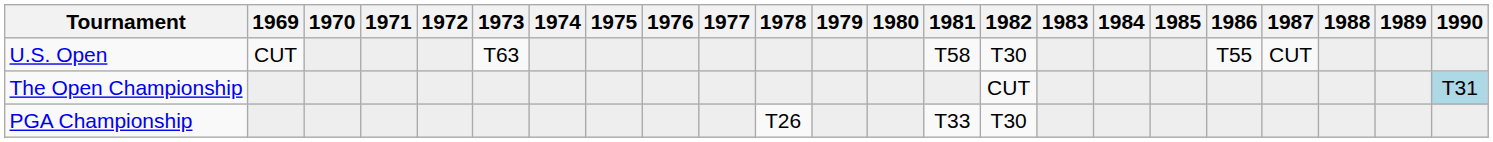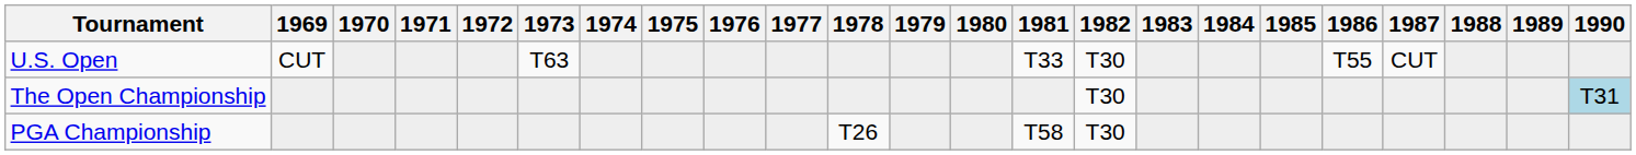 <table class="wikitable" style="font-size:95%;text-align:center;">
 <tr>
 <th>Tournament</th>
 <th>1969</th>
 <th>1970</th>
 <th>1971</th>
 <th>1972</th>
 <th>1973</th>
 <th>1974</th>
 <th>1975</th>
 <th>1976</th>
 <th>1977</th>
 <th>1978</th>
 <th>1979</th>
 <th>1980</th>
 <th>1981</th>
 <th>1982</th>
 <th>1983</th>
 <th>1984</th>
 <th>1985</th>
 <th>1986</th>
 <th>1987</th>
 <th>1988</th>
 <th>1989</th>
 <th>1990</th>
 </tr>
 <tr>
 <td align="left"><a href='#'>U.S. Open</a></td>
 <td>CUT</td>
 <td style="background:#eeeeee;"></td>
 <td style="background:#eeeeee;"></td>
 <td style="background:#eeeeee;"></td>
 <td>T63</td>
 <td style="background:#eeeeee;"></td>
 <td style="background:#eeeeee;"></td>
 <td style="background:#eeeeee;"></td>
 <td style="background:#eeeeee;"></td>
 <td style="background:#eeeeee;"></td>
 <td style="background:#eeeeee;"></td>
 <td style="background:#eeeeee;"></td>
-<td>T58</td>
+<td>T33</td>
 <td>T30</td>
 <td style="background:#eeeeee;"></td>
 <td style="background:#eeeeee;"></td>
 <td style="background:#eeeeee;"></td>
 <td>T55</td>
 <td>CUT</td>
 <td style="background:#eeeeee;"></td>
 <td style="background:#eeeeee;"></td>
 <td style="background:#eeeeee;"></td>
 </tr>
 <tr>
 <td align="left"><a href='#'>The Open Championship</a></td>
 <td style="background:#eeeeee;"></td>
 <td style="background:#eeeeee;"></td>
 <td style="background:#eeeeee;"></td>
 <td style="background:#eeeeee;"></td>
 <td style="background:#eeeeee;"></td>
 <td style="background:#eeeeee;"></td>
 <td style="background:#eeeeee;"></td>
 <td style="background:#eeeeee;"></td>
 <td style="background:#eeeeee;"></td>
 <td style="background:#eeeeee;"></td>
 <td style="background:#eeeeee;"></td>
 <td style="background:#eeeeee;"></td>
 <td style="background:#eeeeee;"></td>
-<td>CUT</td>
+<td>T30</td>
 <td style="background:#eeeeee;"></td>
 <td style="background:#eeeeee;"></td>
 <td style="background:#eeeeee;"></td>
 <td style="background:#eeeeee;"></td>
 <td style="background:#eeeeee;"></td>
 <td style="background:#eeeeee;"></td>
 <td style="background:#eeeeee;"></td>
 <td style="background: lightblue;">T31</td>
 </tr>
 <tr>
 <td align="left"><a href='#'>PGA Championship</a></td>
 <td style="background:#eeeeee;"></td>
 <td style="background:#eeeeee;"></td>
 <td style="background:#eeeeee;"></td>
 <td style="background:#eeeeee;"></td>
 <td style="background:#eeeeee;"></td>
 <td style="background:#eeeeee;"></td>
 <td style="background:#eeeeee;"></td>
 <td style="background:#eeeeee;"></td>
 <td style="background:#eeeeee;"></td>
 <td>T26</td>
 <td style="background:#eeeeee;"></td>
 <td style="background:#eeeeee;"></td>
-<td>T33</td>
+<td>T58</td>
 <td>T30</td>
 <td style="background:#eeeeee;"></td>
 <td style="background:#eeeeee;"></td>
 <td style="background:#eeeeee;"></td>
 <td style="background:#eeeeee;"></td>
 <td style="background:#eeeeee;"></td>
 <td style="background:#eeeeee;"></td>
 <td style="background:#eeeeee;"></td>
 <td style="background:#eeeeee;"></td>
 </tr>
 </table>
